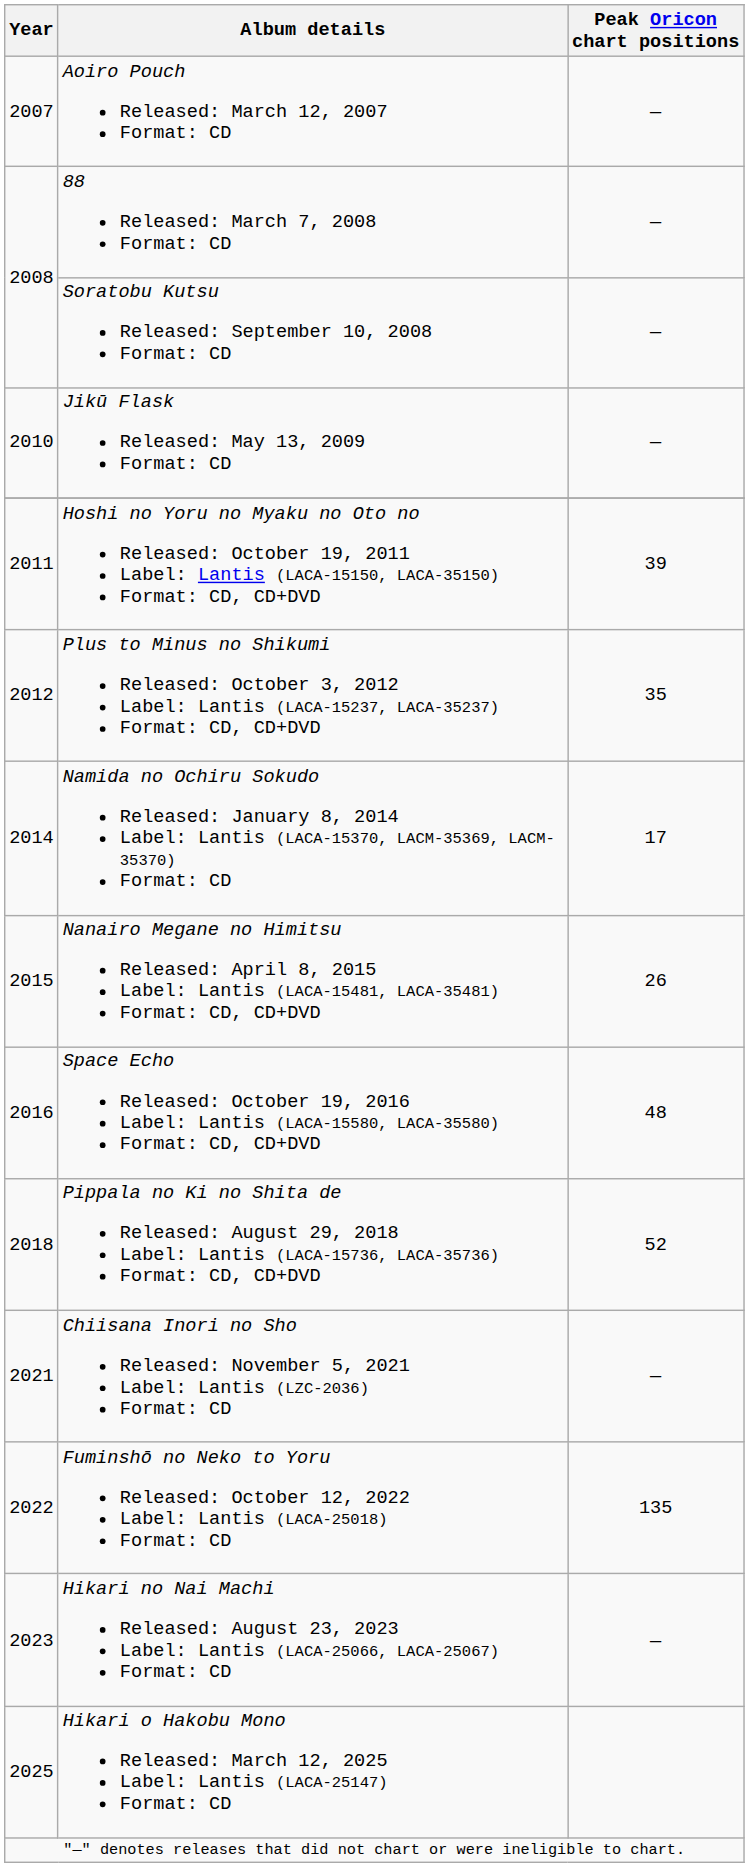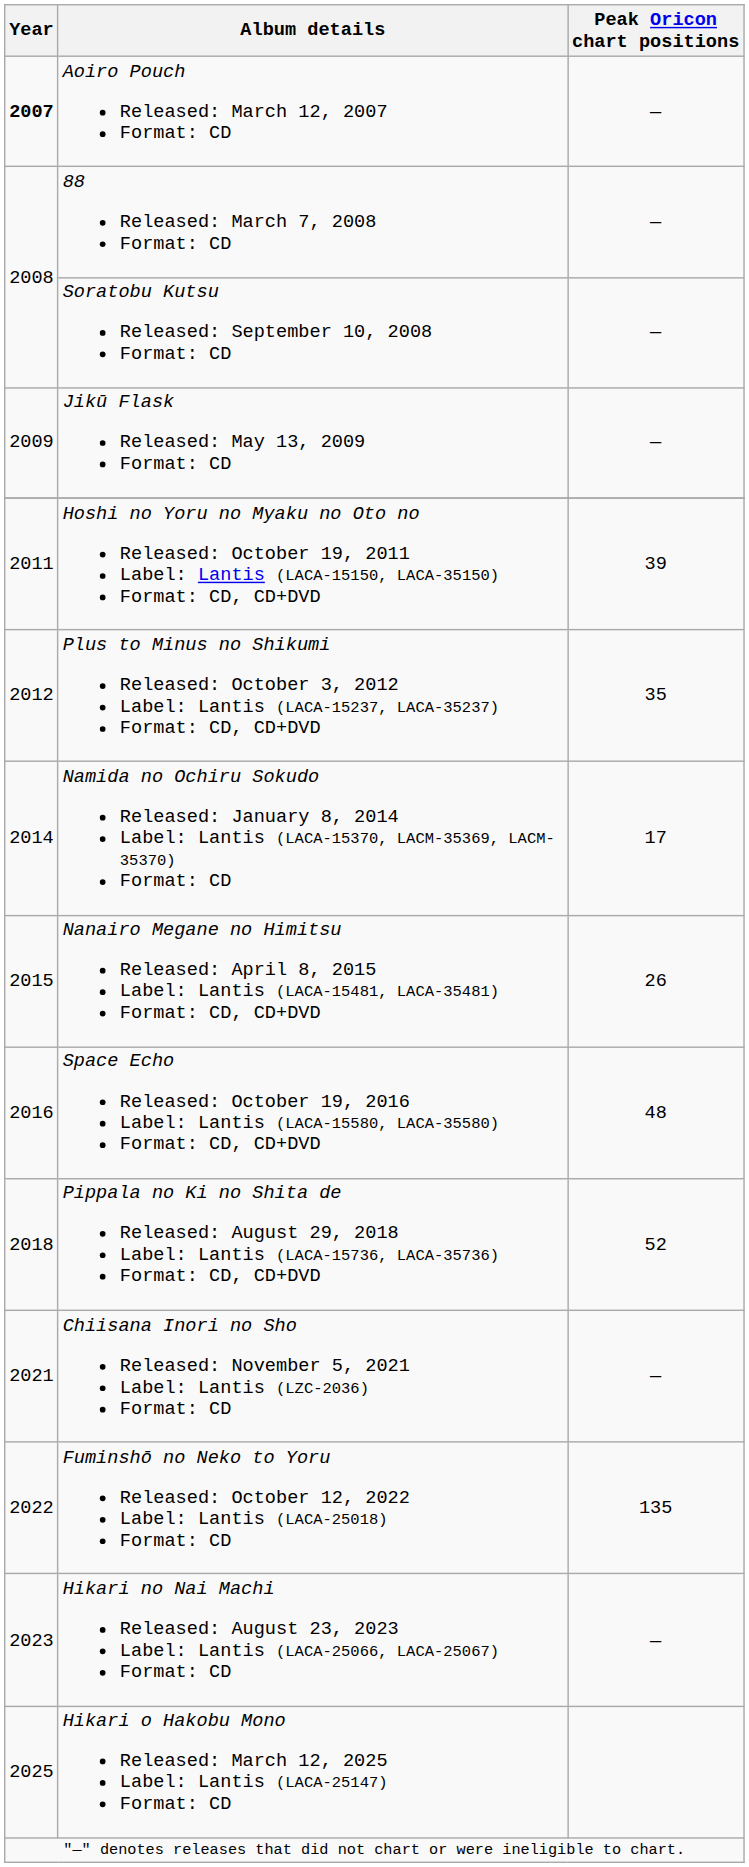 <table class="wikitable" border="1">
 <tr>
 <th rowspan="1">Year</th>
 <th rowspan="1" width="350">Album details</th>
 <th colspan="1">Peak <a href='#'>Oricon</a><br> chart positions</th>
 </tr>
 <tr>
-<td>2007</td>
+<td><strong>2007</strong></td>
 <td align="left"><em>Aoiro Pouch</em><br><ul><li>Released: March 12, 2007</li><li>Format: CD</li></ul></td>
 <td align="center">—</td>
 </tr>
 <tr>
 <td rowspan="2">2008</td>
 <td align="left"><em>88</em><br><ul><li>Released: March 7, 2008</li><li>Format: CD</li></ul></td>
 <td align="center">—</td>
 </tr>
 <tr>
 <td align="left"><em>Soratobu Kutsu</em><br><ul><li>Released: September 10, 2008</li><li>Format: CD</li></ul></td>
 <td align="center">—</td>
 </tr>
 <tr>
-<td>2010</td>
+<td>2009</td>
 <td align="left"><em>Jikū Flask</em><br><ul><li>Released: May 13, 2009</li><li>Format: CD</li></ul></td>
 <td align="center">—</td>
 </tr>
 <tr>
 </tr>
 <tr>
 <td>2011</td>
 <td align="left"><em>Hoshi no Yoru no Myaku no Oto no</em><br><ul><li>Released: October 19, 2011</li><li>Label: <a href='#'>Lantis</a> <small>(LACA-15150, LACA-35150)</small></li><li>Format: CD, CD+DVD</li></ul></td>
 <td align="center">39</td>
 </tr>
 <tr>
 <td>2012</td>
 <td align="left"><em>Plus to Minus no Shikumi</em><br><ul><li>Released: October 3, 2012</li><li>Label: Lantis <small>(LACA-15237, LACA-35237)</small></li><li>Format: CD, CD+DVD</li></ul></td>
 <td align="center">35</td>
 </tr>
 <tr>
 <td>2014</td>
 <td align="left"><em>Namida no Ochiru Sokudo</em><br><ul><li>Released: January 8, 2014</li><li>Label:  Lantis <small>(LACA-15370, LACM-35369, LACM-35370)</small></li><li>Format: CD</li></ul></td>
 <td align="center">17</td>
 </tr>
 <tr>
 <td>2015</td>
 <td align="left"><em>Nanairo Megane no Himitsu</em><br><ul><li>Released: April 8, 2015</li><li>Label:  Lantis <small>(LACA-15481, LACA-35481)</small></li><li>Format: CD, CD+DVD</li></ul></td>
 <td align="center">26</td>
 </tr>
 <tr>
 <td>2016</td>
 <td align="left"><em>Space Echo</em><br><ul><li>Released: October 19, 2016</li><li>Label:  Lantis <small>(LACA-15580, LACA-35580)</small></li><li>Format: CD, CD+DVD</li></ul></td>
 <td align="center">48</td>
 </tr>
 <tr>
 <td>2018</td>
 <td align="left"><em>Pippala no Ki no Shita de</em><br><ul><li>Released: August 29, 2018</li><li>Label:  Lantis <small>(LACA-15736, LACA-35736)</small></li><li>Format: CD, CD+DVD</li></ul></td>
 <td align="center">52</td>
 </tr>
 <tr>
 <td>2021</td>
 <td align="left"><em>Chiisana Inori no Sho</em><br><ul><li>Released: November 5, 2021</li><li>Label:  Lantis <small>(LZC-2036)</small></li><li>Format: CD</li></ul></td>
 <td align="center">—</td>
 </tr>
 <tr>
 <td>2022</td>
 <td align="left"><em>Fuminshō no Neko to Yoru</em><br><ul><li>Released: October 12, 2022</li><li>Label: Lantis <small>(LACA-25018)</small></li><li>Format: CD</li></ul></td>
 <td align="center">135</td>
 </tr>
 <tr>
 <td>2023</td>
 <td align="left"><em>Hikari no Nai Machi</em><br><ul><li>Released: August 23, 2023</li><li>Label: Lantis <small>(LACA-25066, LACA-25067)</small></li><li>Format: CD</li></ul></td>
 <td align="center">—</td>
 </tr>
 <tr>
 <td>2025</td>
 <td align="left"><em>Hikari o Hakobu Mono</em><br><ul><li>Released: March 12, 2025</li><li>Label: Lantis <small>(LACA-25147)</small></li><li>Format: CD</li></ul></td>
 <td align="center"></td>
 </tr>
 <tr>
 <td align="center" colspan="13" style="font-size: 8pt">"—" denotes releases that did not chart or were ineligible to chart.</td>
 </tr>
 </table>
